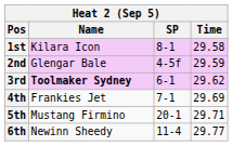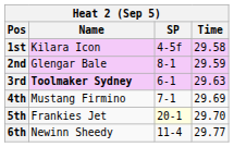 <table class="wikitable">
 <tr>
 <th colspan="6">Heat 2 (Sep 5)</th>
 </tr>
 <tr>
 <th width=20>Pos</th>
 <th width=150>Name</th>
 <th width=40>SP</th>
 <th width=40>Time</th>
 </tr>
 <tr style="background: #f4caf9;">
 <th>1st</th>
 <td>Kilara Icon</td>
-<td>8-1</td>
+<td>4-5f</td>
 <td>29.58</td>
 </tr>
 <tr style="background: #f4caf9;">
 <th>2nd</th>
 <td>Glengar Bale</td>
-<td>4-5f</td>
+<td>8-1</td>
 <td>29.59</td>
 </tr>
 <tr style="background: #f4caf9;">
 <th>3rd</th>
 <td><strong>Toolmaker Sydney</strong></td>
 <td>6-1</td>
-<td>29.62</td>
+<td>29.63</td>
 </tr>
 <tr>
 <th>4th</th>
-<td>Frankies Jet</td>
+<td>Mustang Firmino</td>
 <td>7-1</td>
 <td>29.69</td>
 </tr>
 <tr>
 <th>5th</th>
-<td>Mustang Firmino</td>
-<td>20-1</td>
-<td>29.71</td>
+<td>Frankies Jet</td>
+<td style="background: lightyellow;">20-1</td>
+<td>29.70</td>
 </tr>
 <tr>
 <th>6th</th>
 <td>Newinn Sheedy</td>
 <td>11-4</td>
 <td>29.77</td>
 </tr>
 </table>
